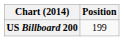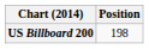 <table class="wikitable plainrowheaders">
 <tr>
 <th>Chart (2014)</th>
 <th>Position</th>
 </tr>
 <tr>
 <th scope="row">US <em>Billboard</em> 200</th>
-<td style="text-align:center;">199</td>
+<td style="text-align:center;">198</td>
 </tr>
 </table>
